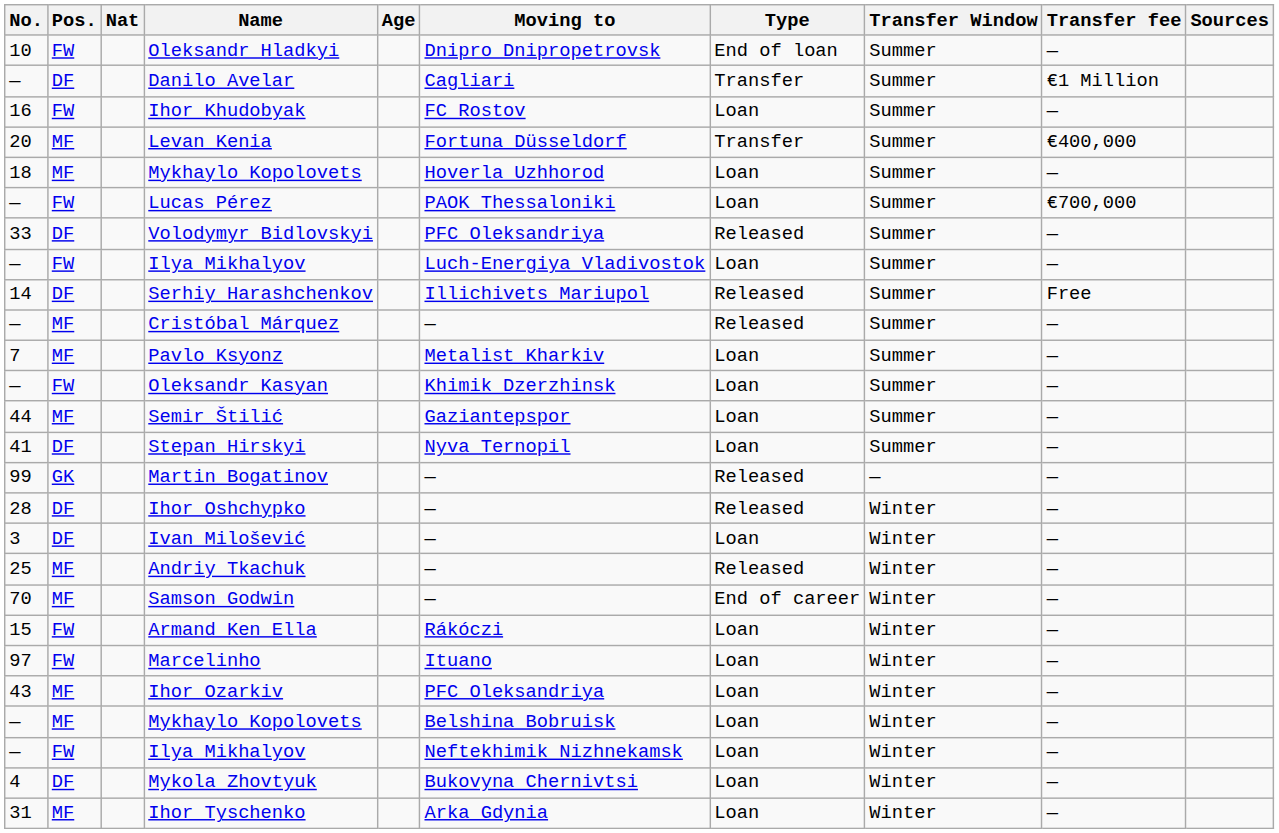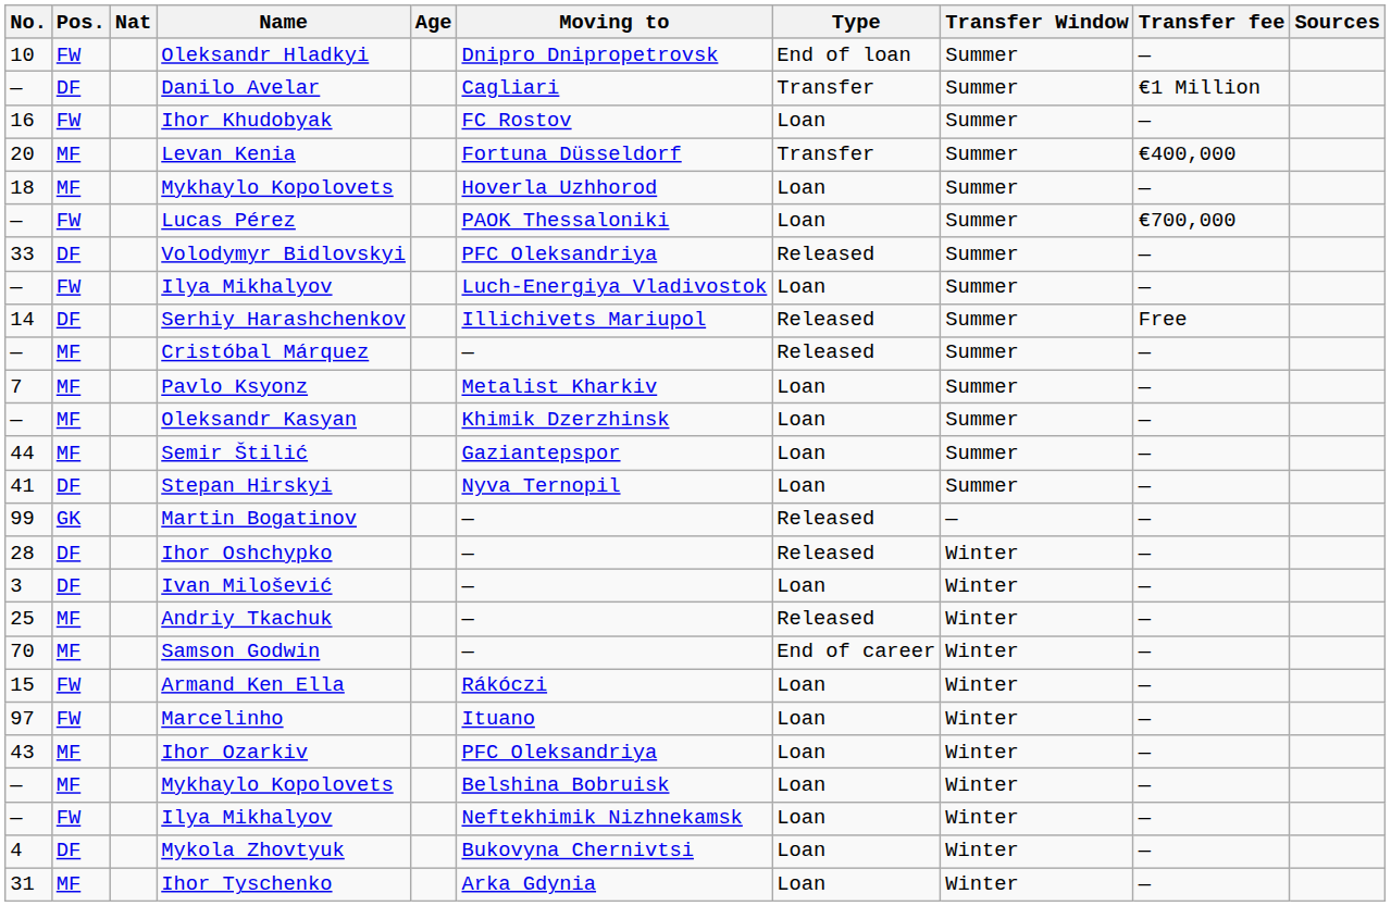 <table class="wikitable">
 <tr>
 <th>No.</th>
 <th>Pos.</th>
 <th>Nat</th>
 <th>Name</th>
 <th>Age</th>
 <th>Moving to</th>
 <th>Type</th>
 <th>Transfer Window</th>
 <th>Transfer fee</th>
 <th>Sources</th>
 </tr>
 <tr>
 <td>10</td>
 <td><a href='#'>FW</a></td>
 <td></td>
 <td><a href='#'>Oleksandr Hladkyi</a></td>
 <td></td>
 <td><a href='#'>Dnipro Dnipropetrovsk</a></td>
 <td>End of loan</td>
 <td>Summer</td>
 <td>—</td>
 <td></td>
 </tr>
 <tr>
 <td>—</td>
 <td><a href='#'>DF</a></td>
 <td></td>
 <td><a href='#'>Danilo Avelar</a></td>
 <td></td>
 <td> <a href='#'>Cagliari</a></td>
 <td>Transfer</td>
 <td>Summer</td>
 <td>€1 Million</td>
 <td></td>
 </tr>
 <tr>
 <td>16</td>
 <td><a href='#'>FW</a></td>
 <td></td>
 <td><a href='#'>Ihor Khudobyak</a></td>
 <td></td>
 <td> <a href='#'>FC Rostov</a></td>
 <td>Loan</td>
 <td>Summer</td>
 <td>—</td>
 <td></td>
 </tr>
 <tr>
 <td>20</td>
 <td><a href='#'>MF</a></td>
 <td></td>
 <td><a href='#'>Levan Kenia</a></td>
 <td></td>
 <td> <a href='#'>Fortuna Düsseldorf</a></td>
 <td>Transfer</td>
 <td>Summer</td>
 <td>€400,000</td>
 <td></td>
 </tr>
 <tr>
 <td>18</td>
 <td><a href='#'>MF</a></td>
 <td></td>
 <td><a href='#'>Mykhaylo Kopolovets</a></td>
 <td></td>
 <td><a href='#'>Hoverla Uzhhorod</a></td>
 <td>Loan</td>
 <td>Summer</td>
 <td>—</td>
 <td></td>
 </tr>
 <tr>
 <td>—</td>
 <td><a href='#'>FW</a></td>
 <td></td>
 <td><a href='#'>Lucas Pérez</a></td>
 <td></td>
 <td> <a href='#'>PAOK Thessaloniki</a></td>
 <td>Loan</td>
 <td>Summer</td>
 <td>€700,000</td>
 <td></td>
 </tr>
 <tr>
 <td>33</td>
 <td><a href='#'>DF</a></td>
 <td></td>
 <td><a href='#'>Volodymyr Bidlovskyi</a></td>
 <td></td>
 <td><a href='#'>PFC Oleksandriya</a></td>
 <td>Released</td>
 <td>Summer</td>
 <td>—</td>
 <td></td>
 </tr>
 <tr>
 <td>—</td>
 <td><a href='#'>FW</a></td>
 <td></td>
 <td><a href='#'>Ilya Mikhalyov</a></td>
 <td></td>
 <td> <a href='#'>Luch-Energiya Vladivostok</a></td>
 <td>Loan</td>
 <td>Summer</td>
 <td>—</td>
 <td></td>
 </tr>
 <tr>
 <td>14</td>
 <td><a href='#'>DF</a></td>
 <td></td>
 <td><a href='#'>Serhiy Harashchenkov</a></td>
 <td></td>
 <td><a href='#'>Illichivets Mariupol</a></td>
 <td>Released</td>
 <td>Summer</td>
 <td>Free</td>
 <td></td>
 </tr>
 <tr>
 <td>—</td>
 <td><a href='#'>MF</a></td>
 <td></td>
 <td><a href='#'>Cristóbal Márquez</a></td>
 <td></td>
 <td>—</td>
 <td>Released</td>
 <td>Summer</td>
 <td>—</td>
 <td></td>
 </tr>
 <tr>
 <td>7</td>
 <td><a href='#'>MF</a></td>
 <td></td>
 <td><a href='#'>Pavlo Ksyonz</a></td>
 <td></td>
 <td><a href='#'>Metalist Kharkiv</a></td>
 <td>Loan</td>
 <td>Summer</td>
 <td>—</td>
 <td></td>
 </tr>
 <tr>
 <td>—</td>
-<td><a href='#'>FW</a></td>
+<td><a href='#'>MF</a></td>
 <td></td>
 <td><a href='#'>Oleksandr Kasyan</a></td>
 <td></td>
 <td> <a href='#'>Khimik Dzerzhinsk</a></td>
 <td>Loan</td>
 <td>Summer</td>
 <td>—</td>
 <td></td>
 </tr>
 <tr>
 <td>44</td>
 <td><a href='#'>MF</a></td>
 <td></td>
 <td><a href='#'>Semir Štilić</a></td>
 <td></td>
 <td> <a href='#'>Gaziantepspor</a></td>
 <td>Loan</td>
 <td>Summer</td>
 <td>—</td>
 <td></td>
 </tr>
 <tr>
 <td>41</td>
 <td><a href='#'>DF</a></td>
 <td></td>
 <td><a href='#'>Stepan Hirskyi</a></td>
 <td></td>
 <td><a href='#'>Nyva Ternopil</a></td>
 <td>Loan</td>
 <td>Summer</td>
 <td>—</td>
 <td></td>
 </tr>
 <tr>
 <td>99</td>
 <td><a href='#'>GK</a></td>
 <td></td>
 <td><a href='#'>Martin Bogatinov</a></td>
 <td></td>
 <td>—</td>
 <td>Released</td>
 <td>—</td>
 <td>—</td>
 <td></td>
 </tr>
 <tr>
 <td>28</td>
 <td><a href='#'>DF</a></td>
 <td></td>
 <td><a href='#'>Ihor Oshchypko</a></td>
 <td></td>
 <td>—</td>
 <td>Released</td>
 <td>Winter</td>
 <td>—</td>
 <td></td>
 </tr>
 <tr>
 <td>3</td>
 <td><a href='#'>DF</a></td>
 <td></td>
 <td><a href='#'>Ivan Milošević</a></td>
 <td></td>
 <td>—</td>
 <td>Loan</td>
 <td>Winter</td>
 <td>—</td>
 <td></td>
 </tr>
 <tr>
 <td>25</td>
 <td><a href='#'>MF</a></td>
 <td></td>
 <td><a href='#'>Andriy Tkachuk</a></td>
 <td></td>
 <td>—</td>
 <td>Released</td>
 <td>Winter</td>
 <td>—</td>
 <td></td>
 </tr>
 <tr>
 <td>70</td>
 <td><a href='#'>MF</a></td>
 <td></td>
 <td><a href='#'>Samson Godwin</a></td>
 <td></td>
 <td>—</td>
 <td>End of career</td>
 <td>Winter</td>
 <td>—</td>
 <td></td>
 </tr>
 <tr>
 <td>15</td>
 <td><a href='#'>FW</a></td>
 <td></td>
 <td><a href='#'>Armand Ken Ella</a></td>
 <td></td>
 <td> <a href='#'>Rákóczi</a></td>
 <td>Loan</td>
 <td>Winter</td>
 <td>—</td>
 <td></td>
 </tr>
 <tr>
 <td>97</td>
 <td><a href='#'>FW</a></td>
 <td></td>
 <td><a href='#'>Marcelinho</a></td>
 <td></td>
 <td> <a href='#'>Ituano</a></td>
 <td>Loan</td>
 <td>Winter</td>
 <td>—</td>
 <td></td>
 </tr>
 <tr>
 <td>43</td>
 <td><a href='#'>MF</a></td>
 <td></td>
 <td><a href='#'>Ihor Ozarkiv</a></td>
 <td></td>
 <td><a href='#'>PFC Oleksandriya</a></td>
 <td>Loan</td>
 <td>Winter</td>
 <td>—</td>
 <td></td>
 </tr>
 <tr>
 <td>—</td>
 <td><a href='#'>MF</a></td>
 <td></td>
 <td><a href='#'>Mykhaylo Kopolovets</a></td>
 <td></td>
 <td> <a href='#'>Belshina Bobruisk</a></td>
 <td>Loan</td>
 <td>Winter</td>
 <td>—</td>
 <td></td>
 </tr>
 <tr>
 <td>—</td>
 <td><a href='#'>FW</a></td>
 <td></td>
 <td><a href='#'>Ilya Mikhalyov</a></td>
 <td></td>
 <td> <a href='#'>Neftekhimik Nizhnekamsk</a></td>
 <td>Loan</td>
 <td>Winter</td>
 <td>—</td>
 <td></td>
 </tr>
 <tr>
 <td>4</td>
 <td><a href='#'>DF</a></td>
 <td></td>
 <td><a href='#'>Mykola Zhovtyuk</a></td>
 <td></td>
 <td><a href='#'>Bukovyna Chernivtsi</a></td>
 <td>Loan</td>
 <td>Winter</td>
 <td>—</td>
 <td></td>
 </tr>
 <tr>
 <td>31</td>
 <td><a href='#'>MF</a></td>
 <td></td>
 <td><a href='#'>Ihor Tyschenko</a></td>
 <td></td>
 <td> <a href='#'>Arka Gdynia</a></td>
 <td>Loan</td>
 <td>Winter</td>
 <td>—</td>
 <td></td>
 </tr>
 </table>
